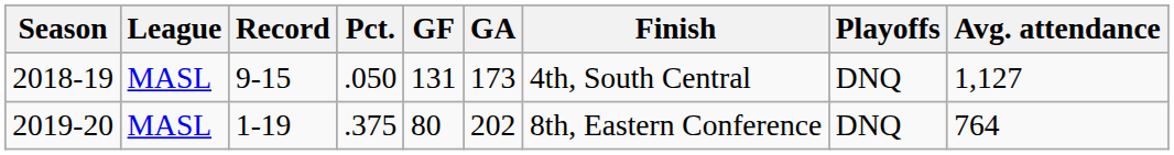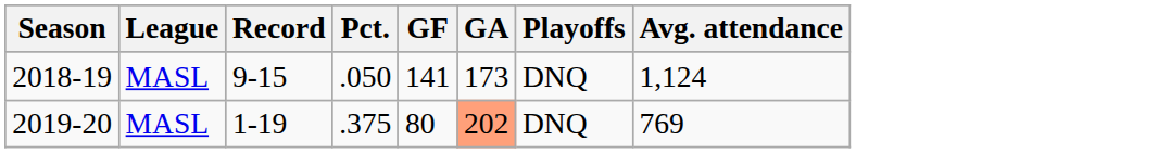 <table class ="wikitable ">
 <tr>
 <th>Season</th>
 <th>League</th>
 <th>Record</th>
 <th>Pct.</th>
 <th>GF</th>
 <th>GA</th>
-<th>Finish</th>
 <th>Playoffs</th>
 <th>Avg. attendance</th>
 </tr>
 <tr>
 <td>2018-19</td>
 <td><a href='#'>MASL</a></td>
 <td>9-15</td>
 <td>.050</td>
-<td>131</td>
+<td>141</td>
 <td>173</td>
-<td>4th, South Central</td>
 <td>DNQ</td>
-<td>1,127</td>
+<td>1,124</td>
 </tr>
 <tr>
 <td>2019-20</td>
 <td><a href='#'>MASL</a></td>
 <td>1-19</td>
 <td>.375</td>
 <td>80</td>
-<td>202</td>
-<td>8th, Eastern Conference</td>
+<td style="background: lightsalmon;">202</td>
 <td>DNQ</td>
-<td>764</td>
+<td>769</td>
 </tr>
 </table>
